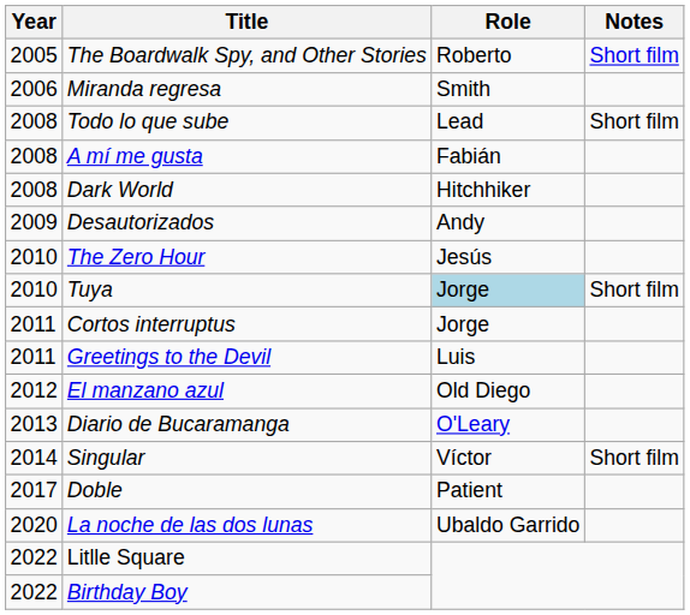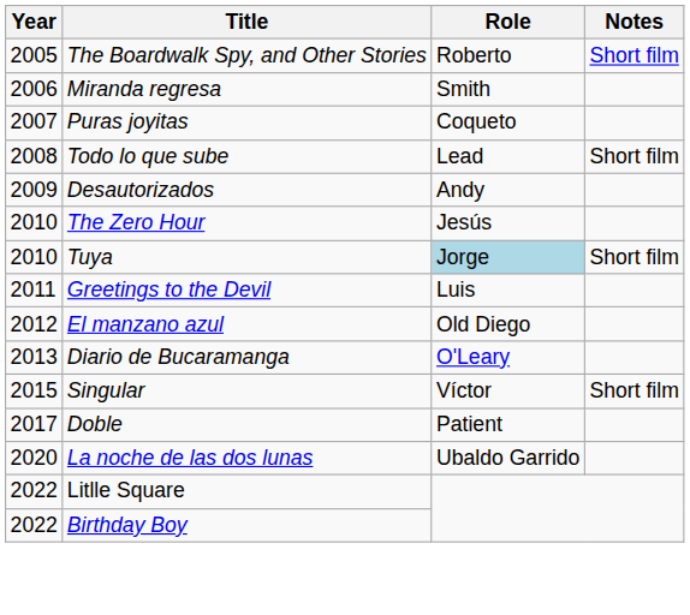 <table class="wikitable sortable">
 <tr>
 <th>Year</th>
 <th>Title</th>
 <th>Role</th>
 <th>Notes</th>
 </tr>
 <tr>
 <td>2005</td>
 <td><em>The Boardwalk Spy, and Other Stories</em></td>
 <td>Roberto</td>
 <td><a href='#'>Short film</a></td>
 </tr>
 <tr>
 <td>2006</td>
 <td><em>Miranda regresa</em></td>
 <td>Smith</td>
 <td></td>
 </tr>
 <tr>
+<td>2007</td>
+<td><em>Puras joyitas</em></td>
+<td>Coqueto</td>
+<td></td>
+</tr>
+<tr>
 <td>2008</td>
 <td><em>Todo lo que sube</em></td>
 <td>Lead</td>
 <td>Short film</td>
-</tr>
-<tr>
-<td>2008</td>
-<td><em><a href='#'>A mí me gusta</a></em></td>
-<td>Fabián</td>
-<td></td>
-</tr>
-<tr>
-<td>2008</td>
-<td><em>Dark World</em></td>
-<td>Hitchhiker</td>
-<td></td>
 </tr>
 <tr>
 <td>2009</td>
 <td><em>Desautorizados</em></td>
 <td>Andy</td>
 <td></td>
 </tr>
 <tr>
 <td>2010</td>
 <td><em><a href='#'>The Zero Hour</a></em></td>
 <td>Jesús</td>
 <td></td>
 </tr>
 <tr>
 <td>2010</td>
 <td><em>Tuya</em></td>
 <td style="background: lightblue;">Jorge</td>
 <td>Short film</td>
 </tr>
 <tr>
 <td>2011</td>
-<td><em>Cortos interruptus</em></td>
-<td>Jorge</td>
-<td></td>
-</tr>
-<tr>
-<td>2011</td>
 <td><em><a href='#'>Greetings to the Devil</a></em></td>
 <td>Luis</td>
 <td></td>
 </tr>
 <tr>
 <td>2012</td>
 <td><em><a href='#'>El manzano azul</a></em></td>
 <td>Old Diego</td>
 <td></td>
 </tr>
 <tr>
 <td>2013</td>
 <td><em>Diario de Bucaramanga</em></td>
 <td><a href='#'>O'Leary</a></td>
 <td></td>
 </tr>
 <tr>
-<td>2014</td>
+<td>2015</td>
 <td><em>Singular</em></td>
 <td>Víctor</td>
 <td>Short film</td>
 </tr>
 <tr>
 <td>2017</td>
 <td><em>Doble</em></td>
 <td>Patient</td>
 <td></td>
 </tr>
 <tr>
 <td>2020</td>
 <td><em><a href='#'>La noche de las dos lunas</a></em></td>
 <td>Ubaldo Garrido</td>
 <td></td>
 </tr>
 <tr>
 <td>2022</td>
 <td>Litlle Square</td>
 </tr>
 <tr>
 <td>2022</td>
 <td><em><a href='#'>Birthday Boy</a></em></td>
 </tr>
 </table>
